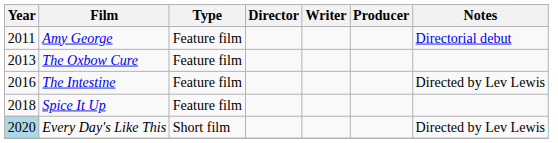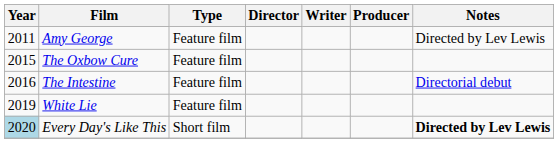 <table class="wikitable">
 <tr>
 <th>Year</th>
 <th>Film</th>
 <th>Type</th>
 <th>Director</th>
 <th>Writer</th>
 <th>Producer</th>
 <th>Notes</th>
 </tr>
 <tr>
 <td>2011</td>
 <td><em><a href='#'>Amy George</a></em></td>
 <td>Feature film</td>
 <td></td>
 <td></td>
 <td></td>
-<td><a href='#'>Directorial debut</a></td>
+<td>Directed by Lev Lewis</td>
 </tr>
 <tr>
-<td>2013</td>
+<td>2015</td>
 <td><em><a href='#'>The Oxbow Cure</a></em></td>
 <td>Feature film</td>
 <td></td>
 <td></td>
 <td></td>
 <td></td>
 </tr>
 <tr>
 <td>2016</td>
 <td><em><a href='#'>The Intestine</a></em></td>
 <td>Feature film</td>
 <td></td>
 <td></td>
 <td></td>
-<td>Directed by Lev Lewis</td>
+<td><a href='#'>Directorial debut</a></td>
 </tr>
 <tr>
-<td>2018</td>
-<td><em><a href='#'>Spice It Up</a></em></td>
+<td>2019</td>
+<td><em><a href='#'>White Lie</a></em></td>
 <td>Feature film</td>
 <td></td>
 <td></td>
 <td></td>
 <td></td>
 </tr>
 <tr>
 <td style="background: lightblue;">2020</td>
 <td><em>Every Day's Like This</em></td>
 <td>Short film</td>
 <td></td>
 <td></td>
 <td></td>
-<td>Directed by Lev Lewis</td>
+<td><strong>Directed by Lev Lewis</strong></td>
 </tr>
 <tr>
 </tr>
 </table>
